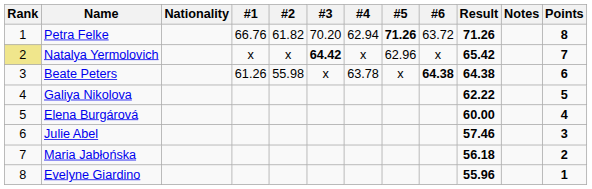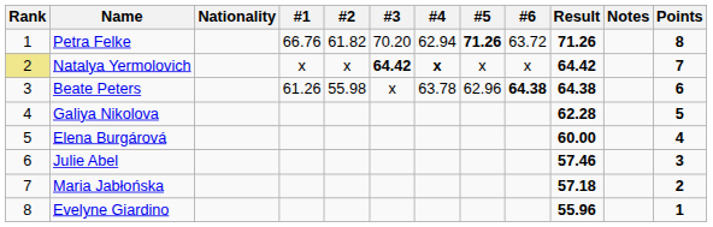 <table class="wikitable sortable" style="text-align:center">
 <tr>
 <th>Rank</th>
 <th>Name</th>
 <th>Nationality</th>
 <th>#1</th>
 <th>#2</th>
 <th>#3</th>
 <th>#4</th>
 <th>#5</th>
 <th>#6</th>
 <th>Result</th>
 <th>Notes</th>
 <th>Points</th>
 </tr>
 <tr>
 <td>1</td>
 <td align=left><a href='#'>Petra Felke</a></td>
 <td align=left></td>
 <td>66.76</td>
 <td>61.82</td>
 <td>70.20</td>
 <td>62.94</td>
 <td><strong>71.26</strong></td>
 <td>63.72</td>
 <td><strong>71.26</strong></td>
 <td></td>
 <td><strong>8</strong></td>
 </tr>
 <tr>
 <td style="background: khaki;">2</td>
 <td align=left><a href='#'>Natalya Yermolovich</a></td>
 <td align=left></td>
 <td>x</td>
 <td>x</td>
 <td><strong>64.42</strong></td>
+<td><strong>x</strong></td>
 <td>x</td>
-<td>62.96</td>
 <td>x</td>
-<td><strong>65.42</strong></td>
+<td><strong>64.42</strong></td>
 <td></td>
 <td><strong>7</strong></td>
 </tr>
 <tr>
 <td>3</td>
 <td align=left><a href='#'>Beate Peters</a></td>
 <td align=left></td>
 <td>61.26</td>
 <td>55.98</td>
 <td>x</td>
 <td>63.78</td>
-<td>x</td>
+<td>62.96</td>
 <td><strong>64.38</strong></td>
 <td><strong>64.38</strong></td>
 <td></td>
 <td><strong>6</strong></td>
 </tr>
 <tr>
 <td>4</td>
 <td align=left><a href='#'>Galiya Nikolova</a></td>
 <td align=left></td>
 <td></td>
 <td></td>
 <td></td>
 <td></td>
 <td></td>
 <td></td>
-<td><strong>62.22</strong></td>
+<td><strong>62.28</strong></td>
 <td></td>
 <td><strong>5</strong></td>
 </tr>
 <tr>
 <td>5</td>
 <td align=left><a href='#'>Elena Burgárová</a></td>
 <td align=left></td>
 <td></td>
 <td></td>
 <td></td>
 <td></td>
 <td></td>
 <td></td>
 <td><strong>60.00</strong></td>
 <td></td>
 <td><strong>4</strong></td>
 </tr>
 <tr>
 <td>6</td>
 <td align=left><a href='#'>Julie Abel</a></td>
 <td align=left></td>
 <td></td>
 <td></td>
 <td></td>
 <td></td>
 <td></td>
 <td></td>
 <td><strong>57.46</strong></td>
 <td></td>
 <td><strong>3</strong></td>
 </tr>
 <tr>
 <td>7</td>
 <td align=left><a href='#'>Maria Jabłońska</a></td>
 <td align=left></td>
 <td></td>
 <td></td>
 <td></td>
 <td></td>
 <td></td>
 <td></td>
-<td><strong>56.18</strong></td>
+<td><strong>57.18</strong></td>
 <td></td>
 <td><strong>2</strong></td>
 </tr>
 <tr>
 <td>8</td>
 <td align=left><a href='#'>Evelyne Giardino</a></td>
 <td align=left></td>
 <td></td>
 <td></td>
 <td></td>
 <td></td>
 <td></td>
 <td></td>
 <td><strong>55.96</strong></td>
 <td></td>
 <td><strong>1</strong></td>
 </tr>
 </table>
